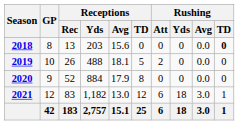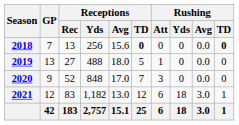 <table class="wikitable" style="text-align:center;">
 <tr>
 <th rowspan="2">Season</th>
 <th rowspan="2">GP</th>
 <th colspan="4">Receptions</th>
 <th colspan="4">Rushing</th>
 </tr>
 <tr>
 <th>Rec</th>
 <th>Yds</th>
 <th>Avg</th>
 <th>TD</th>
 <th>Att</th>
 <th>Yds</th>
 <th>Avg</th>
 <th>TD</th>
 </tr>
 <tr>
 <th><a href='#'>2018</a></th>
-<td>8</td>
+<td>7</td>
 <td>13</td>
-<td>203</td>
+<td>256</td>
 <td>15.6</td>
-<td>0</td>
+<td><strong>0</strong></td>
 <td>0</td>
 <td>0</td>
 <td>0.0</td>
 <td><strong>0</strong></td>
 </tr>
 <tr>
 <th><a href='#'>2019</a></th>
-<td>10</td>
-<td>26</td>
+<td>13</td>
+<td>27</td>
 <td>488</td>
-<td>18.1</td>
+<td>18.0</td>
 <td>5</td>
-<td>2</td>
+<td>1</td>
 <td>0</td>
 <td>0.0</td>
 <td>0</td>
 </tr>
 <tr>
 <th><a href='#'>2020</a></th>
 <td>9</td>
 <td>52</td>
-<td>884</td>
-<td>17.9</td>
-<td>8</td>
-<td>0</td>
+<td>848</td>
+<td>17.0</td>
+<td>7</td>
+<td>3</td>
 <td>0</td>
 <td>0.0</td>
 <td>0</td>
 </tr>
 <tr>
 <th><a href='#'>2021</a></th>
 <td>12</td>
 <td>83</td>
 <td>1,182</td>
 <td>13.0</td>
 <td>12</td>
 <td>6</td>
 <td>18</td>
 <td>3.0</td>
 <td>1</td>
 </tr>
 <tr>
 <th></th>
 <th>42</th>
 <th>183</th>
 <th>2,757</th>
 <th>15.1</th>
 <th>25</th>
 <th>6</th>
 <th>18</th>
 <th>3.0</th>
 <th>1</th>
 </tr>
 </table>
